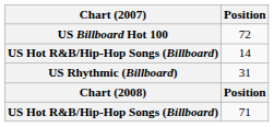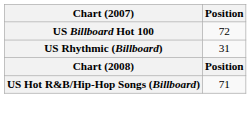 <table class="wikitable plainrowheaders" style="text-align:center">
 <tr>
 <th>Chart (2007)</th>
 <th>Position</th>
 </tr>
 <tr>
 <th scope="row">US <em>Billboard</em> Hot 100</th>
 <td style="text-align:center;">72</td>
-</tr>
-<tr>
-<th scope="row">US Hot R&B/Hip-Hop Songs (<em>Billboard</em>)</th>
-<td style="text-align:center;">14</td>
 </tr>
 <tr>
 <th scope="row">US Rhythmic (<em>Billboard</em>)</th>
 <td style="text-align:center;">31</td>
 </tr>
 <tr>
 <th>Chart (2008)</th>
 <th>Position</th>
 </tr>
 <tr>
 <th scope="row">US Hot R&B/Hip-Hop Songs (<em>Billboard</em>)</th>
 <td style="text-align:center;">71</td>
 </tr>
 </table>
